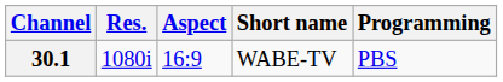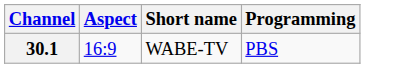 <table class="wikitable">
 <tr>
 <th scope = "col"><a href='#'>Channel</a></th>
-<th scope = "col"><a href='#'>Res.</a></th>
 <th scope = "col"><a href='#'>Aspect</a></th>
 <th scope = "col">Short name</th>
 <th scope = "col">Programming</th>
 </tr>
 <tr>
 <th scope = "row">30.1</th>
-<td><a href='#'>1080i</a></td>
 <td><a href='#'>16:9</a></td>
 <td>WABE-TV</td>
 <td><a href='#'>PBS</a></td>
 </tr>
 </table>
